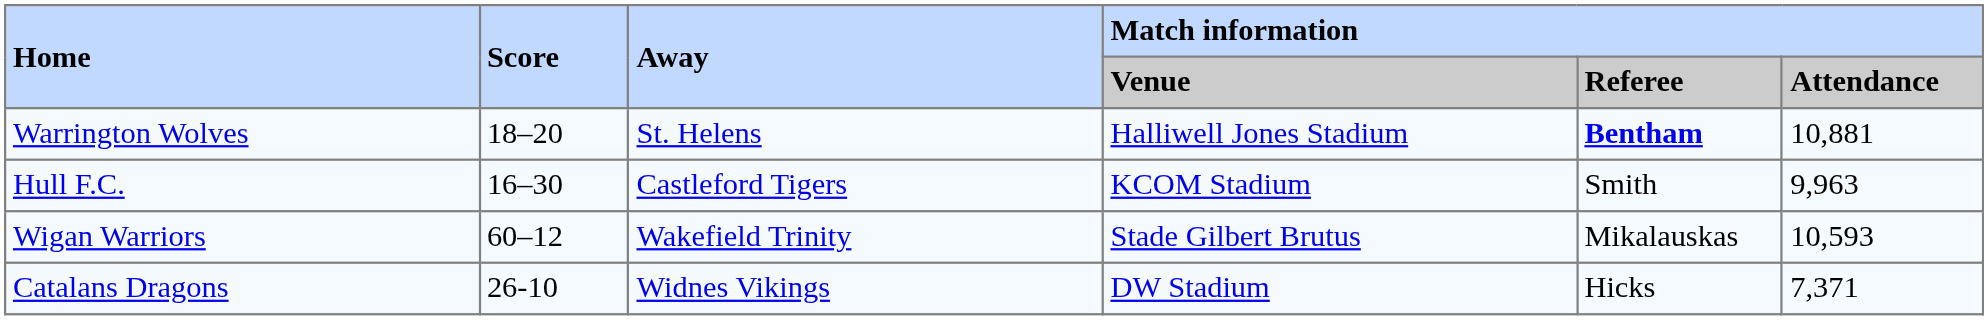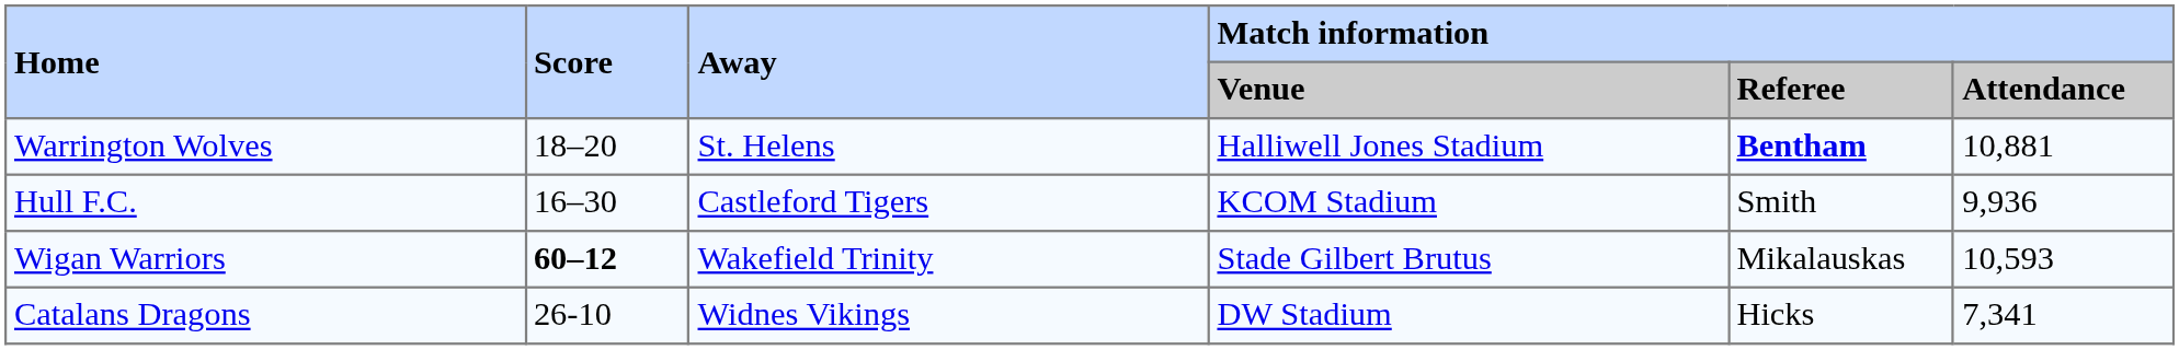 <table border=1 style="border-collapse:collapse; font-size:85%; text-align:left;" cellpadding=3 cellspacing=0 width=100%>
 <tr bgcolor=#C1D8FF>
 <th rowspan=2 width=19%>Home</th>
 <th rowspan=2 width=6%>Score</th>
 <th rowspan=2 width=19%>Away</th>
 <th colspan=6>Match information</th>
 </tr>
 <tr bgcolor=#CCCCCC>
 <th width=19%>Venue</th>
 <th width=7%>Referee</th>
 <th width=7%>Attendance</th>
 </tr>
 <tr bgcolor=#F5FAFF>
 <td align=left> <a href='#'>Warrington Wolves</a></td>
 <td>18–20</td>
 <td align=left> <a href='#'>St. Helens</a></td>
 <td><a href='#'>Halliwell Jones Stadium</a></td>
 <td><strong><a href='#'>Bentham</a></strong></td>
 <td>10,881</td>
 </tr>
 <tr bgcolor=#F5FAFF>
 <td align=left> <a href='#'>Hull F.C.</a></td>
 <td>16–30</td>
 <td align=left> <a href='#'>Castleford Tigers</a></td>
 <td><a href='#'>KCOM Stadium</a></td>
 <td>Smith</td>
-<td>9,963</td>
+<td>9,936</td>
 </tr>
 <tr bgcolor=#F5FAFF>
 <td align=left> <a href='#'>Wigan Warriors</a></td>
-<td>60–12</td>
+<td><strong>60–12</strong></td>
 <td align=left> <a href='#'>Wakefield Trinity</a></td>
 <td><a href='#'>Stade Gilbert Brutus</a></td>
 <td>Mikalauskas</td>
 <td>10,593</td>
 </tr>
 <tr bgcolor=#F5FAFF>
 <td align=left> <a href='#'>Catalans Dragons</a></td>
 <td>26-10</td>
 <td align=left> <a href='#'>Widnes Vikings</a></td>
 <td><a href='#'>DW Stadium</a></td>
 <td>Hicks</td>
-<td>7,371</td>
+<td>7,341</td>
 </tr>
 </table>
